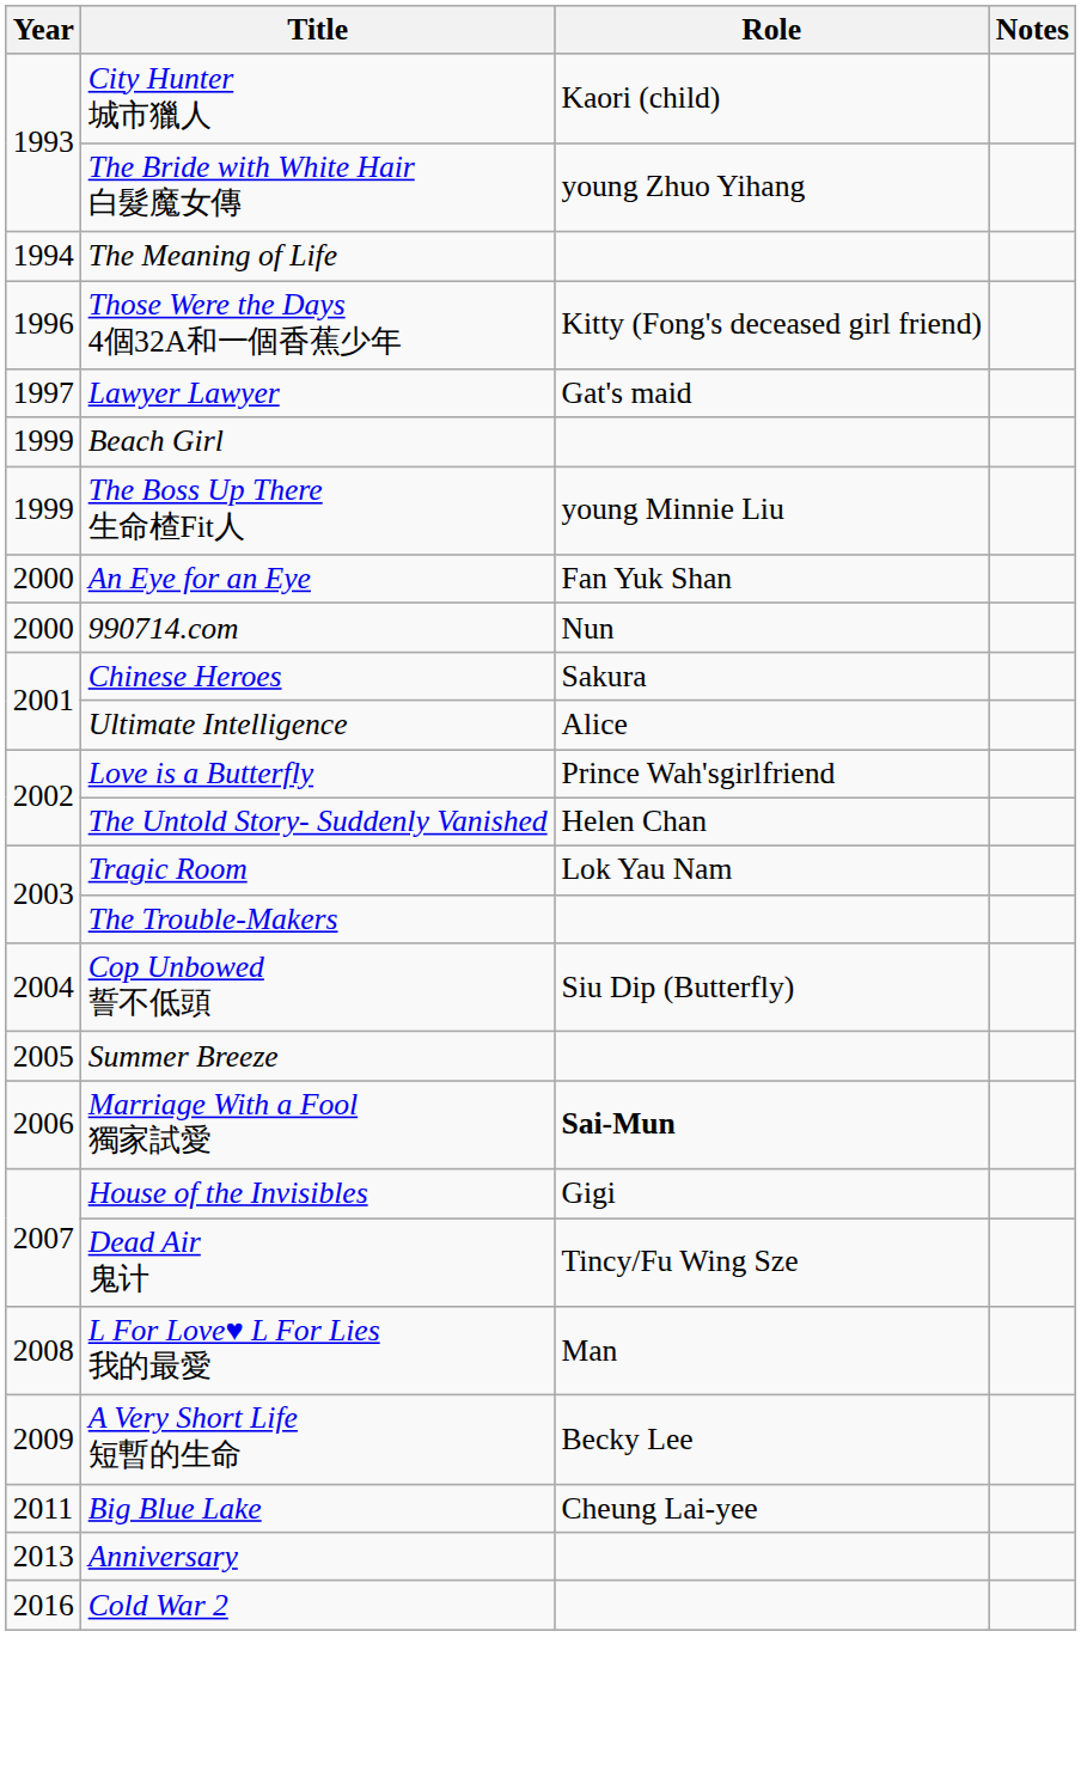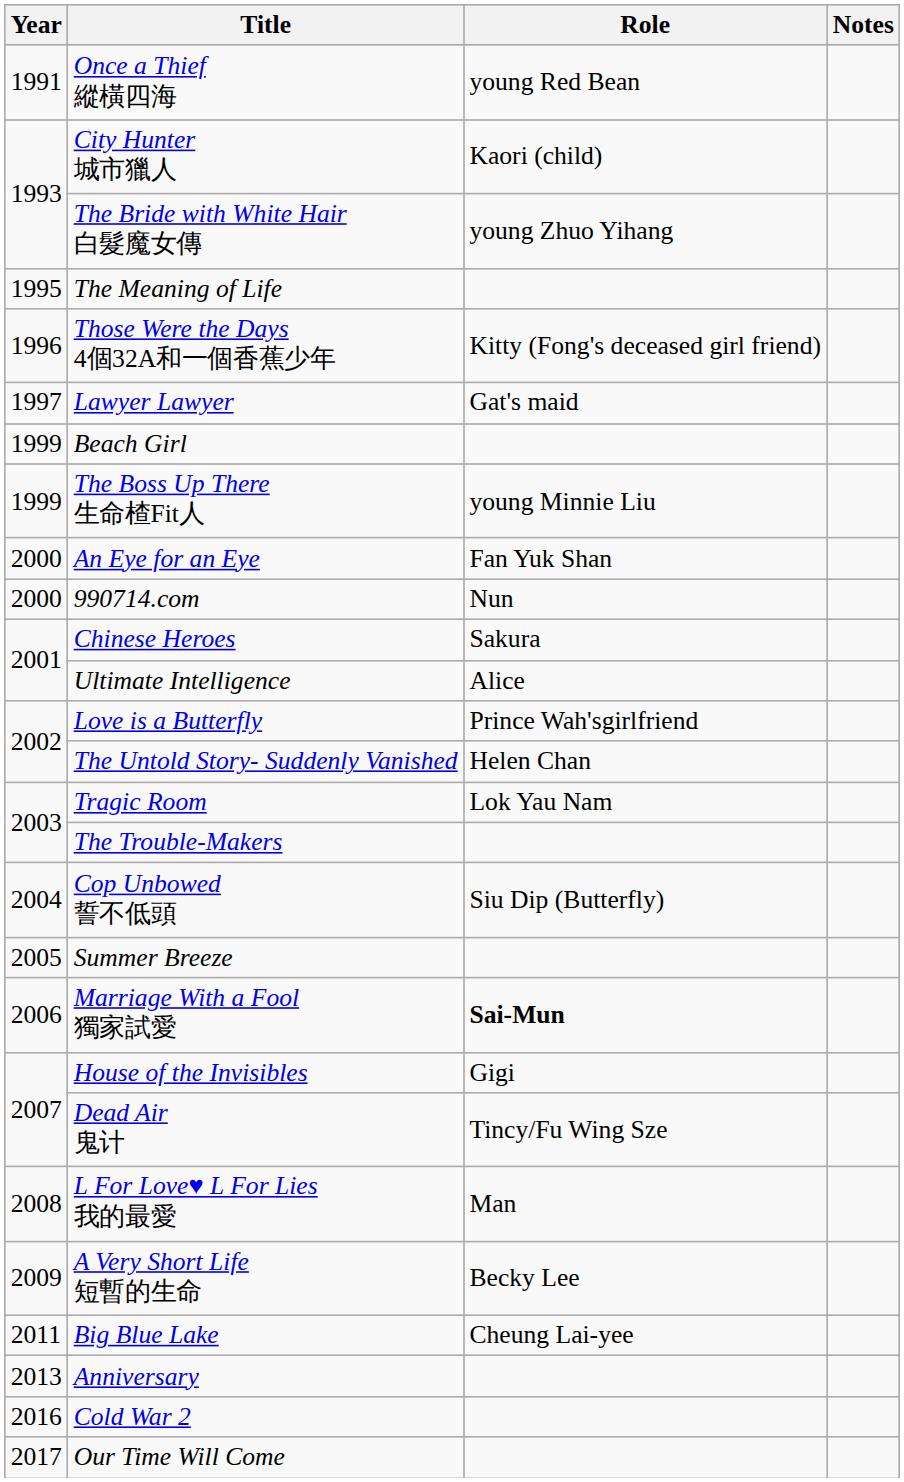 <table class="wikitable">
 <tr>
 <th>Year</th>
 <th>Title</th>
 <th>Role</th>
 <th>Notes</th>
+</tr>
+<tr>
+<td>1991</td>
+<td><em><a href='#'>Once a Thief</a></em><br>縱橫四海</td>
+<td>young Red Bean</td>
+<td></td>
 </tr>
 <tr>
 <td rowspan="2">1993</td>
 <td><em><a href='#'>City Hunter</a></em><br>城市獵人</td>
 <td>Kaori (child)</td>
 <td></td>
 </tr>
 <tr>
 <td><em><a href='#'>The Bride with White Hair</a></em><br>白髮魔女傳</td>
 <td>young Zhuo Yihang</td>
 <td></td>
 </tr>
 <tr>
-<td>1994</td>
+<td>1995</td>
 <td><em>The Meaning of Life</em></td>
 <td></td>
 <td></td>
 </tr>
 <tr>
 <td>1996</td>
 <td><em><a href='#'>Those Were the Days</a></em><br>4個32A和一個香蕉少年</td>
 <td>Kitty (Fong's deceased girl friend)</td>
 <td></td>
 </tr>
 <tr>
 <td>1997</td>
 <td><em><a href='#'>Lawyer Lawyer</a></em></td>
 <td>Gat's maid</td>
 <td></td>
 </tr>
 <tr>
 <td>1999</td>
 <td><em>Beach Girl</em></td>
 <td></td>
 <td></td>
 </tr>
 <tr>
 <td>1999</td>
 <td><em><a href='#'>The Boss Up There</a></em><br>生命楂Fit人</td>
 <td>young Minnie Liu</td>
 <td></td>
 </tr>
 <tr>
 <td>2000</td>
 <td><em><a href='#'>An Eye for an Eye</a></em></td>
 <td>Fan Yuk Shan</td>
 <td></td>
 </tr>
 <tr>
 <td>2000</td>
 <td><em>990714.com</em></td>
 <td>Nun</td>
 <td></td>
 </tr>
 <tr>
 <td rowspan="2">2001</td>
 <td><em><a href='#'>Chinese Heroes</a></em></td>
 <td>Sakura</td>
 <td></td>
 </tr>
 <tr>
 <td><em>Ultimate Intelligence</em></td>
 <td>Alice</td>
 <td></td>
 </tr>
 <tr>
 <td rowspan = '2'>2002</td>
 <td><em><a href='#'>Love is a Butterfly</a></em></td>
 <td>Prince Wah'sgirlfriend</td>
 <td></td>
 </tr>
 <tr>
 <td><em><a href='#'>The Untold Story- Suddenly Vanished</a></em></td>
 <td>Helen Chan</td>
 <td></td>
 </tr>
 <tr>
 <td rowspan="2">2003</td>
 <td><em><a href='#'>Tragic Room</a></em></td>
 <td>Lok Yau Nam</td>
 <td></td>
 </tr>
 <tr>
 <td><em><a href='#'>The Trouble-Makers</a></em></td>
 <td></td>
 <td></td>
 </tr>
 <tr>
 <td>2004</td>
 <td><em><a href='#'>Cop Unbowed</a></em><br>誓不低頭</td>
 <td>Siu Dip (Butterfly)</td>
 <td></td>
 </tr>
 <tr>
 <td>2005</td>
 <td><em>Summer Breeze</em></td>
 <td></td>
 <td></td>
 </tr>
 <tr>
 <td>2006</td>
 <td><em><a href='#'>Marriage With a Fool</a></em><br>獨家試愛</td>
 <td><strong>Sai-Mun</strong></td>
 <td></td>
 </tr>
 <tr>
 <td rowspan="2">2007</td>
 <td><em><a href='#'>House of the Invisibles</a></em></td>
 <td>Gigi</td>
 <td></td>
 </tr>
 <tr>
 <td><em><a href='#'>Dead Air</a></em><br>鬼计</td>
 <td>Tincy/Fu Wing Sze</td>
 <td></td>
 </tr>
 <tr>
 <td>2008</td>
 <td><em><a href='#'>L For Love♥ L For Lies</a></em><br>我的最愛</td>
 <td>Man</td>
 <td></td>
 </tr>
 <tr>
 <td>2009</td>
 <td><em><a href='#'>A Very Short Life</a></em><br>短暫的生命</td>
 <td>Becky Lee</td>
 <td></td>
 </tr>
 <tr>
 <td>2011</td>
 <td><em><a href='#'>Big Blue Lake</a></em></td>
 <td>Cheung Lai-yee</td>
 <td></td>
 </tr>
 <tr>
 <td>2013</td>
 <td><em><a href='#'>Anniversary</a></em></td>
 <td></td>
 <td></td>
 </tr>
 <tr>
 <td>2016</td>
 <td><em><a href='#'>Cold War 2</a></em></td>
 <td></td>
 <td></td>
 </tr>
+<tr>
+<td>2017</td>
+<td><em>Our Time Will Come</em></td>
+<td></td>
+<td></td>
+</tr>
 </table>
